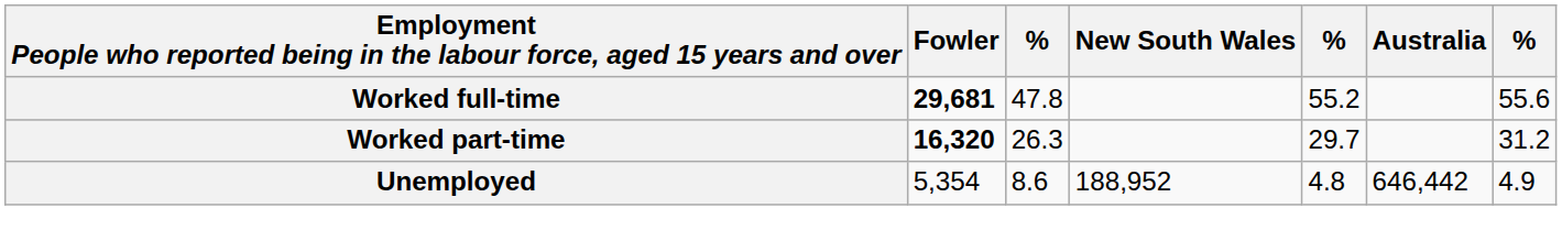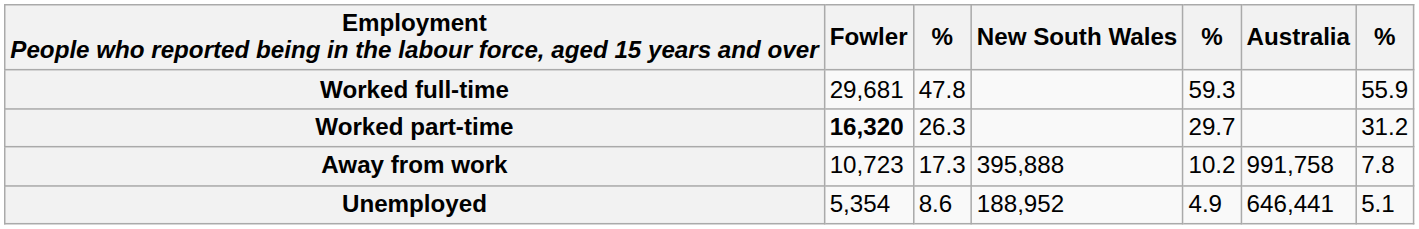 <table class="wikitable">
 <tr>
 <th>Employment<br><em>People who reported being in the labour force, aged 15 years and over</em></th>
 <th>Fowler</th>
 <th>%</th>
 <th>New South Wales</th>
 <th>%</th>
 <th>Australia</th>
 <th>%</th>
 </tr>
 <tr>
 <th>Worked full-time</th>
-<td><strong>29,681</strong></td>
+<td>29,681</td>
 <td>47.8</td>
 <td></td>
-<td>55.2</td>
+<td>59.3</td>
 <td></td>
-<td>55.6</td>
+<td>55.9</td>
 </tr>
 <tr>
 <th>Worked part-time</th>
 <td><strong>16,320</strong></td>
 <td>26.3</td>
 <td></td>
 <td>29.7</td>
 <td></td>
 <td>31.2</td>
 </tr>
 <tr>
+<th>Away from work</th>
+<td>10,723</td>
+<td>17.3</td>
+<td>395,888</td>
+<td>10.2</td>
+<td>991,758</td>
+<td>7.8</td>
+</tr>
+<tr>
 <th>Unemployed</th>
 <td>5,354</td>
 <td>8.6</td>
 <td>188,952</td>
-<td>4.8</td>
-<td>646,442</td>
 <td>4.9</td>
+<td>646,441</td>
+<td>5.1</td>
 </tr>
 </table>
